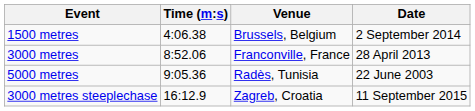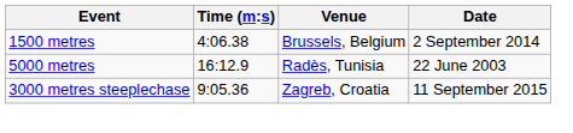 <table class=wikitable>
 <tr>
 <th>Event</th>
 <th>Time (<a href='#'>m</a>:<a href='#'>s</a>)</th>
 <th>Venue</th>
 <th>Date</th>
 </tr>
 <tr>
 <td><a href='#'>1500 metres</a></td>
 <td>4:06.38</td>
 <td><a href='#'>Brussels</a>, Belgium</td>
 <td>2 September 2014</td>
 </tr>
 <tr>
-<td><a href='#'>3000 metres</a></td>
-<td>8:52.06</td>
-<td><a href='#'>Franconville</a>, France</td>
-<td>28 April 2013</td>
-</tr>
-<tr>
 <td><a href='#'>5000 metres</a></td>
-<td>9:05.36</td>
+<td>16:12.9</td>
 <td><a href='#'>Radès</a>, Tunisia</td>
 <td>22 June 2003</td>
 </tr>
 <tr>
 <td><a href='#'>3000 metres steeplechase</a></td>
-<td>16:12.9</td>
+<td>9:05.36</td>
 <td><a href='#'>Zagreb</a>, Croatia</td>
 <td>11 September 2015</td>
 </tr>
 </table>
